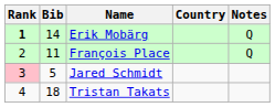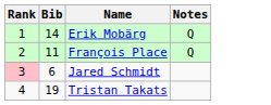 <table class="wikitable" style="text-align:center;">
 <tr>
 <th>Rank</th>
 <th>Bib</th>
 <th>Name</th>
-<th>Country</th>
 <th>Notes</th>
 </tr>
 <tr bgcolor=ccffcc>
-<td><strong>1</strong></td>
+<td>1</td>
 <td>14</td>
 <td align=left><a href='#'>Erik Mobärg</a></td>
-<td align=left></td>
 <td>Q</td>
 </tr>
 <tr bgcolor=ccffcc>
 <td>2</td>
 <td>11</td>
 <td align=left><a href='#'>François Place</a></td>
-<td align=left></td>
 <td>Q</td>
 </tr>
 <tr>
 <td style="background: pink;">3</td>
-<td>5</td>
+<td>6</td>
 <td align=left><a href='#'>Jared Schmidt</a></td>
-<td align=left></td>
 <td></td>
 </tr>
 <tr>
 <td>4</td>
-<td>18</td>
+<td>19</td>
 <td align=left><a href='#'>Tristan Takats</a></td>
-<td align=left></td>
 <td></td>
 </tr>
 </table>
